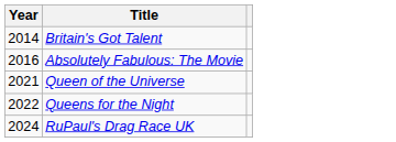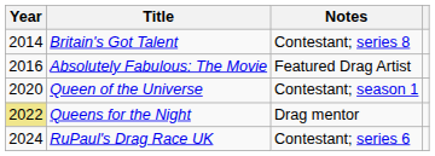 <table class="wikitable plainrowheaders sortable">
 <tr As themself>
 <th scope="col">Year</th>
 <th scope="col">Title</th>
+<th scope="col">Notes</th>
 <th scope="col"></th>
 </tr>
 <tr>
 <td>2014</td>
 <td><em><a href='#'>Britain's Got Talent</a></em></td>
+<td>Contestant; <a href='#'>series 8</a></td>
 <td align="center"></td>
 </tr>
 <tr>
 <td>2016</td>
 <td><em><a href='#'>Absolutely Fabulous: The Movie</a></em></td>
+<td>Featured Drag Artist</td>
 <td align="center"></td>
 </tr>
 <tr>
-<td>2021</td>
+<td>2020</td>
 <td><em><a href='#'>Queen of the Universe</a></em></td>
+<td>Contestant; <a href='#'>season 1</a></td>
 <td align="center"></td>
 </tr>
 <tr>
-<td>2022</td>
+<td style="background: khaki;">2022</td>
 <td><em><a href='#'>Queens for the Night</a></em></td>
+<td>Drag mentor</td>
 <td align="center"></td>
 </tr>
 <tr>
 <td>2024</td>
 <td><em><a href='#'>RuPaul's Drag Race UK</a></em></td>
+<td>Contestant; <a href='#'>series 6</a></td>
 <td align="center"></td>
 </tr>
 </table>
